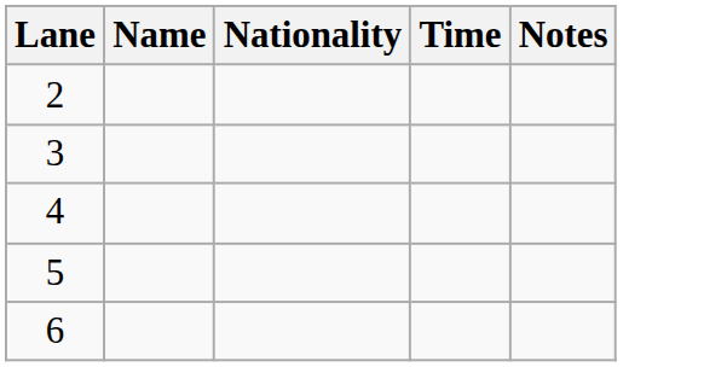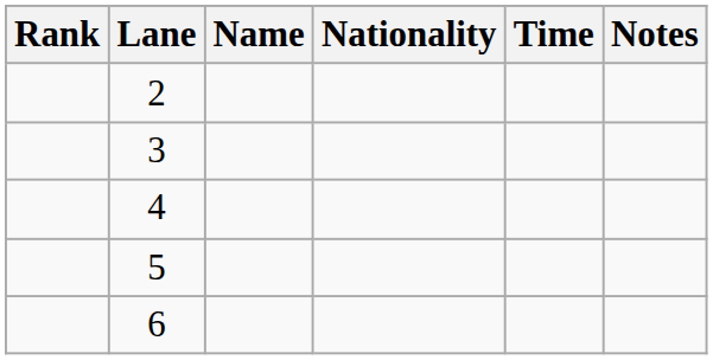 <table class="wikitable sortable" style="text-align:center">
 <tr>
+<th>Rank</th>
 <th>Lane</th>
 <th>Name</th>
 <th>Nationality</th>
 <th>Time</th>
 <th>Notes</th>
 </tr>
 <tr>
+<td></td>
 <td>2</td>
 <td align=left></td>
 <td align=left></td>
 <td></td>
 <td></td>
 </tr>
 <tr>
+<td></td>
 <td>3</td>
 <td align=left></td>
 <td align=left></td>
 <td></td>
 <td></td>
 </tr>
 <tr>
+<td></td>
 <td>4</td>
 <td align=left></td>
 <td align=left></td>
 <td></td>
 <td></td>
 </tr>
 <tr>
+<td></td>
 <td>5</td>
 <td align=left></td>
 <td align=left></td>
 <td></td>
 <td></td>
 </tr>
 <tr>
+<td></td>
 <td>6</td>
 <td align=left></td>
 <td align=left></td>
 <td></td>
 <td></td>
 </tr>
 </table>
